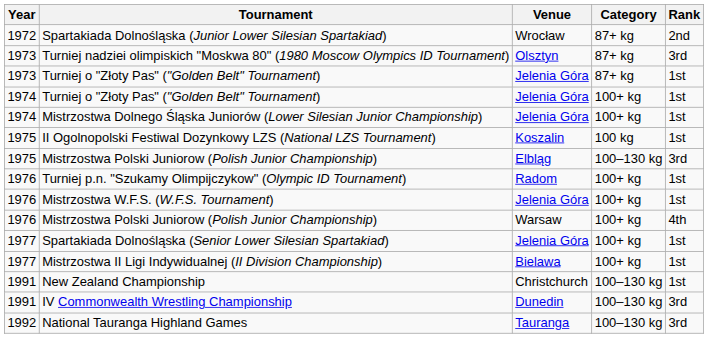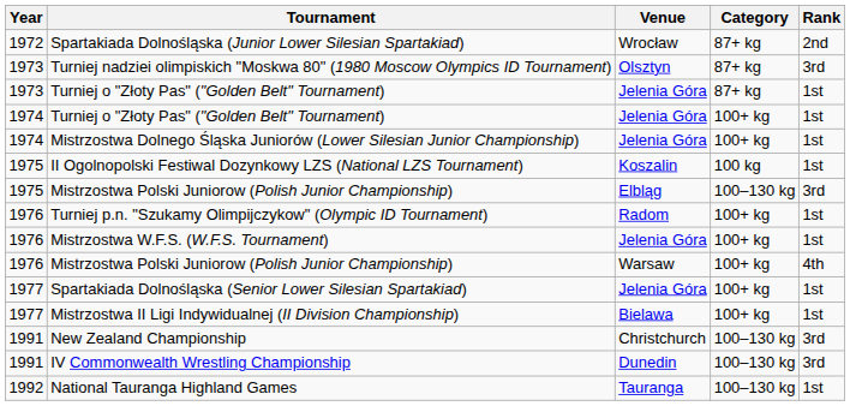 <table class="wikitable">
 <tr>
 <th>Year</th>
 <th>Tournament</th>
 <th>Venue</th>
 <th>Category</th>
 <th>Rank</th>
 </tr>
 <tr>
 <td>1972</td>
 <td>Spartakiada Dolnośląska (<em>Junior Lower Silesian Spartakiad</em>)</td>
 <td>Wrocław</td>
 <td>87+ kg</td>
 <td>2nd</td>
 </tr>
 <tr>
 <td>1973</td>
 <td>Turniej nadziei olimpiskich "Moskwa 80" (<em>1980 Moscow Olympics ID Tournament</em>)</td>
 <td><a href='#'>Olsztyn</a></td>
 <td>87+ kg</td>
 <td>3rd</td>
 </tr>
 <tr>
 <td>1973</td>
 <td>Turniej o "Złoty Pas" (<em>"Golden Belt" Tournament</em>)</td>
 <td><a href='#'>Jelenia Góra</a></td>
 <td>87+ kg</td>
 <td>1st</td>
 </tr>
 <tr>
 <td>1974</td>
 <td>Turniej o "Złoty Pas" (<em>"Golden Belt" Tournament</em>)</td>
 <td><a href='#'>Jelenia Góra</a></td>
 <td>100+ kg</td>
 <td>1st</td>
 </tr>
 <tr>
 <td>1974</td>
 <td>Mistrzostwa Dolnego Śląska Juniorów (<em>Lower Silesian Junior Championship</em>)</td>
 <td><a href='#'>Jelenia Góra</a></td>
 <td>100+ kg</td>
 <td>1st</td>
 </tr>
 <tr>
 <td>1975</td>
 <td>II Ogolnopolski Festiwal Dozynkowy LZS (<em>National LZS Tournament</em>)</td>
 <td><a href='#'>Koszalin</a></td>
 <td>100 kg</td>
 <td>1st</td>
 </tr>
 <tr>
 <td>1975</td>
 <td>Mistrzostwa Polski Juniorow (<em>Polish Junior Championship</em>)</td>
 <td><a href='#'>Elbląg</a></td>
 <td>100–130 kg</td>
 <td>3rd</td>
 </tr>
 <tr>
 <td>1976</td>
 <td>Turniej p.n. "Szukamy Olimpijczykow" (<em>Olympic ID Tournament</em>)</td>
 <td><a href='#'>Radom</a></td>
 <td>100+ kg</td>
 <td>1st</td>
 </tr>
 <tr>
 <td>1976</td>
 <td>Mistrzostwa W.F.S. (<em>W.F.S. Tournament</em>)</td>
 <td><a href='#'>Jelenia Góra</a></td>
 <td>100+ kg</td>
 <td>1st</td>
 </tr>
 <tr>
 <td>1976</td>
 <td>Mistrzostwa Polski Juniorow (<em>Polish Junior Championship</em>)</td>
 <td>Warsaw</td>
 <td>100+ kg</td>
 <td>4th</td>
 </tr>
 <tr>
 <td>1977</td>
 <td>Spartakiada Dolnośląska (<em>Senior Lower Silesian Spartakiad</em>)</td>
 <td><a href='#'>Jelenia Góra</a></td>
 <td>100+ kg</td>
 <td>1st</td>
 </tr>
 <tr>
 <td>1977</td>
 <td>Mistrzostwa II Ligi Indywidualnej (<em>II Division Championship</em>)</td>
 <td><a href='#'>Bielawa</a></td>
 <td>100+ kg</td>
 <td>1st</td>
 </tr>
 <tr>
 <td>1991</td>
 <td>New Zealand Championship</td>
 <td>Christchurch</td>
 <td>100–130 kg</td>
-<td>1st</td>
+<td>3rd</td>
 </tr>
 <tr>
 <td>1991</td>
 <td>IV <a href='#'>Commonwealth Wrestling Championship</a></td>
 <td><a href='#'>Dunedin</a></td>
 <td>100–130 kg</td>
 <td>3rd</td>
 </tr>
 <tr>
 <td>1992</td>
 <td>National Tauranga Highland Games</td>
 <td><a href='#'>Tauranga</a></td>
 <td>100–130 kg</td>
-<td>3rd</td>
+<td>1st</td>
 </tr>
 </table>
